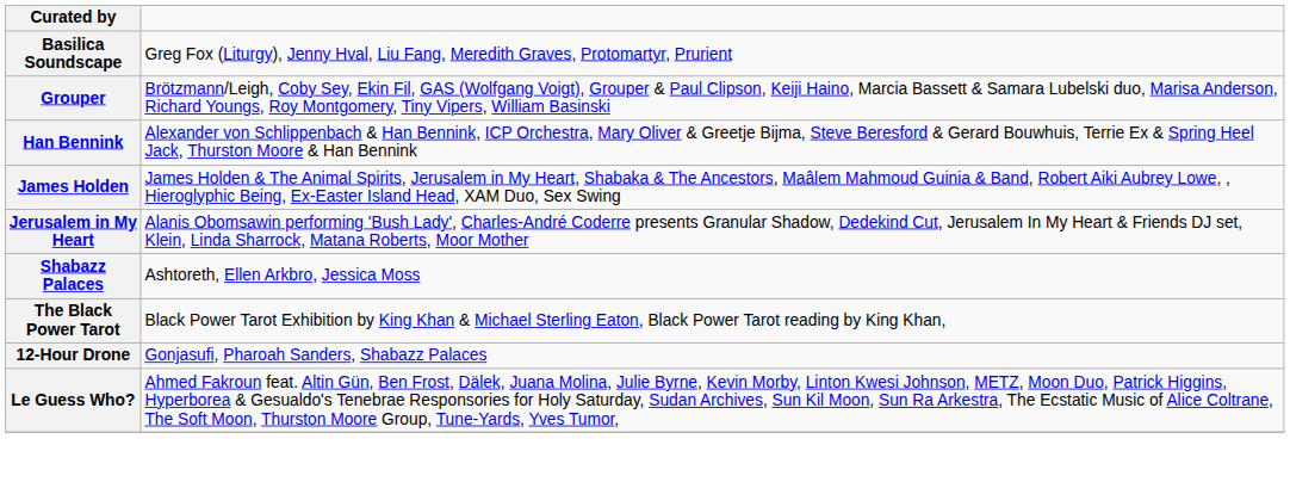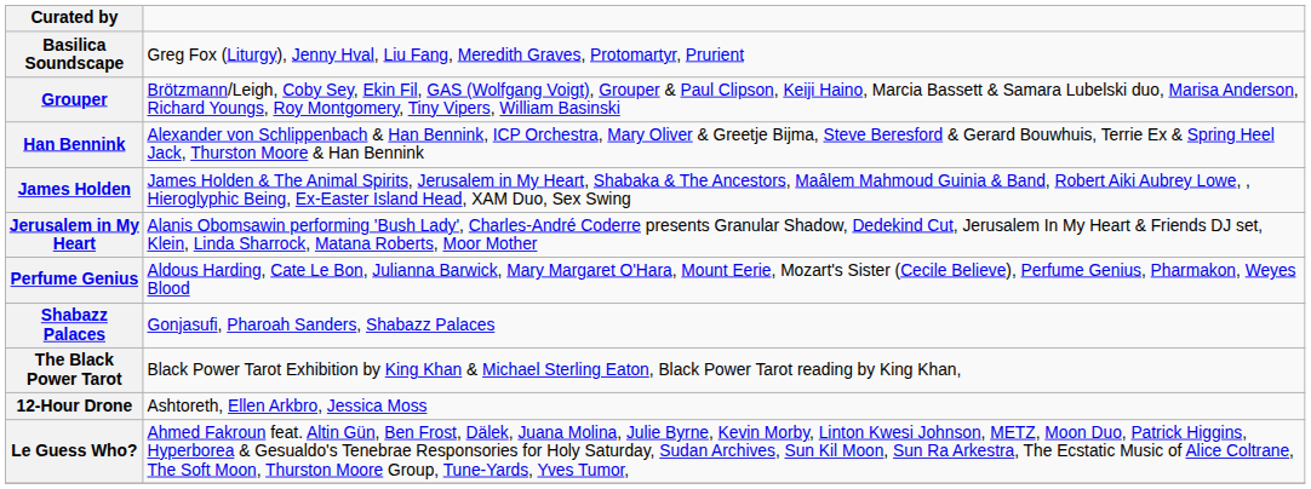 <table class="wikitable">
 <tr>
 <th><strong>Curated by</strong></th>
 <td></td>
 </tr>
 <tr>
 <th><strong>Basilica Soundscape</strong></th>
 <td>Greg Fox (<a href='#'>Liturgy</a>), <a href='#'>Jenny Hval</a>, <a href='#'>Liu Fang</a>, <a href='#'>Meredith Graves</a>, <a href='#'>Protomartyr</a>, <a href='#'>Prurient</a></td>
 </tr>
 <tr>
 <th><strong><a href='#'>Grouper</a></strong></th>
 <td><a href='#'>Brötzmann</a>/Leigh, <a href='#'>Coby Sey</a>, <a href='#'>Ekin Fil</a>, <a href='#'>GAS (Wolfgang Voigt)</a>, <a href='#'>Grouper</a> & <a href='#'>Paul Clipson</a>, <a href='#'>Keiji Haino</a>, Marcia Bassett & Samara Lubelski duo, <a href='#'>Marisa Anderson</a>, <a href='#'>Richard Youngs</a>, <a href='#'>Roy Montgomery</a>, <a href='#'>Tiny Vipers</a>, <a href='#'>William Basinski</a></td>
 </tr>
 <tr>
 <th><strong><a href='#'>Han Bennink</a></strong></th>
 <td><a href='#'>Alexander von Schlippenbach</a> & <a href='#'>Han Bennink</a>, <a href='#'>ICP Orchestra</a>, <a href='#'>Mary Oliver</a> & Greetje Bijma, <a href='#'>Steve Beresford</a> & Gerard Bouwhuis, Terrie Ex & <a href='#'>Spring Heel Jack</a>, <a href='#'>Thurston Moore</a> & Han Bennink</td>
 </tr>
 <tr>
 <th><strong><a href='#'>James Holden</a></strong></th>
 <td><a href='#'>James Holden & The Animal Spirits</a>, <a href='#'>Jerusalem in My Heart</a>, <a href='#'>Shabaka & The Ancestors</a>, <a href='#'>Maâlem Mahmoud Guinia & Band</a>, <a href='#'>Robert Aiki Aubrey Lowe</a>, , <a href='#'>Hieroglyphic Being</a>, <a href='#'>Ex-Easter Island Head</a>, XAM Duo, Sex Swing</td>
 </tr>
 <tr>
 <th><strong><a href='#'>Jerusalem in My Heart</a></strong></th>
 <td><a href='#'>Alanis Obomsawin performing 'Bush Lady'</a>, <a href='#'>Charles-André Coderre</a> presents Granular Shadow, <a href='#'>Dedekind Cut</a>, Jerusalem In My Heart & Friends DJ set, <a href='#'>Klein</a>, <a href='#'>Linda Sharrock</a>, <a href='#'>Matana Roberts</a>, <a href='#'>Moor Mother</a></td>
 </tr>
 <tr>
+<th><strong><a href='#'>Perfume Genius</a></strong></th>
+<td><a href='#'>Aldous Harding</a>, <a href='#'>Cate Le Bon</a>, <a href='#'>Julianna Barwick</a>, <a href='#'>Mary Margaret O'Hara</a>, <a href='#'>Mount Eerie</a>, Mozart's Sister (<a href='#'>Cecile Believe</a>), <a href='#'>Perfume Genius</a>, <a href='#'>Pharmakon</a>, <a href='#'>Weyes Blood</a></td>
+</tr>
+<tr>
 <th><strong><a href='#'>Shabazz Palaces</a></strong></th>
-<td>Ashtoreth, <a href='#'>Ellen Arkbro</a>, <a href='#'>Jessica Moss</a></td>
+<td><a href='#'>Gonjasufi</a>, <a href='#'>Pharoah Sanders</a>, <a href='#'>Shabazz Palaces</a></td>
 </tr>
 <tr>
 <th><strong>The Black Power Tarot</strong></th>
 <td>Black Power Tarot Exhibition by <a href='#'>King Khan</a> & <a href='#'>Michael Sterling Eaton</a>, Black Power Tarot reading by King Khan,</td>
 </tr>
 <tr>
 <th><strong>12-Hour Drone</strong></th>
-<td><a href='#'>Gonjasufi</a>, <a href='#'>Pharoah Sanders</a>, <a href='#'>Shabazz Palaces</a></td>
+<td>Ashtoreth, <a href='#'>Ellen Arkbro</a>, <a href='#'>Jessica Moss</a></td>
 </tr>
 <tr>
 <th><strong>Le Guess Who?</strong></th>
 <td><a href='#'>Ahmed Fakroun</a> feat. <a href='#'>Altin Gün</a>, <a href='#'>Ben Frost</a>, <a href='#'>Dälek</a>, <a href='#'>Juana Molina</a>, <a href='#'>Julie Byrne</a>, <a href='#'>Kevin Morby</a>, <a href='#'>Linton Kwesi Johnson</a>, <a href='#'>METZ</a>, <a href='#'>Moon Duo</a>, <a href='#'>Patrick Higgins</a>, <a href='#'>Hyperborea</a> & Gesualdo's Tenebrae Responsories for Holy Saturday, <a href='#'>Sudan Archives</a>, <a href='#'>Sun Kil Moon</a>, <a href='#'>Sun Ra Arkestra</a>, The Ecstatic Music of <a href='#'>Alice Coltrane</a>, <a href='#'>The Soft Moon</a>, <a href='#'>Thurston Moore</a> Group, <a href='#'>Tune-Yards</a>, <a href='#'>Yves Tumor</a>,</td>
 </tr>
 <tr>
 </tr>
 </table>
